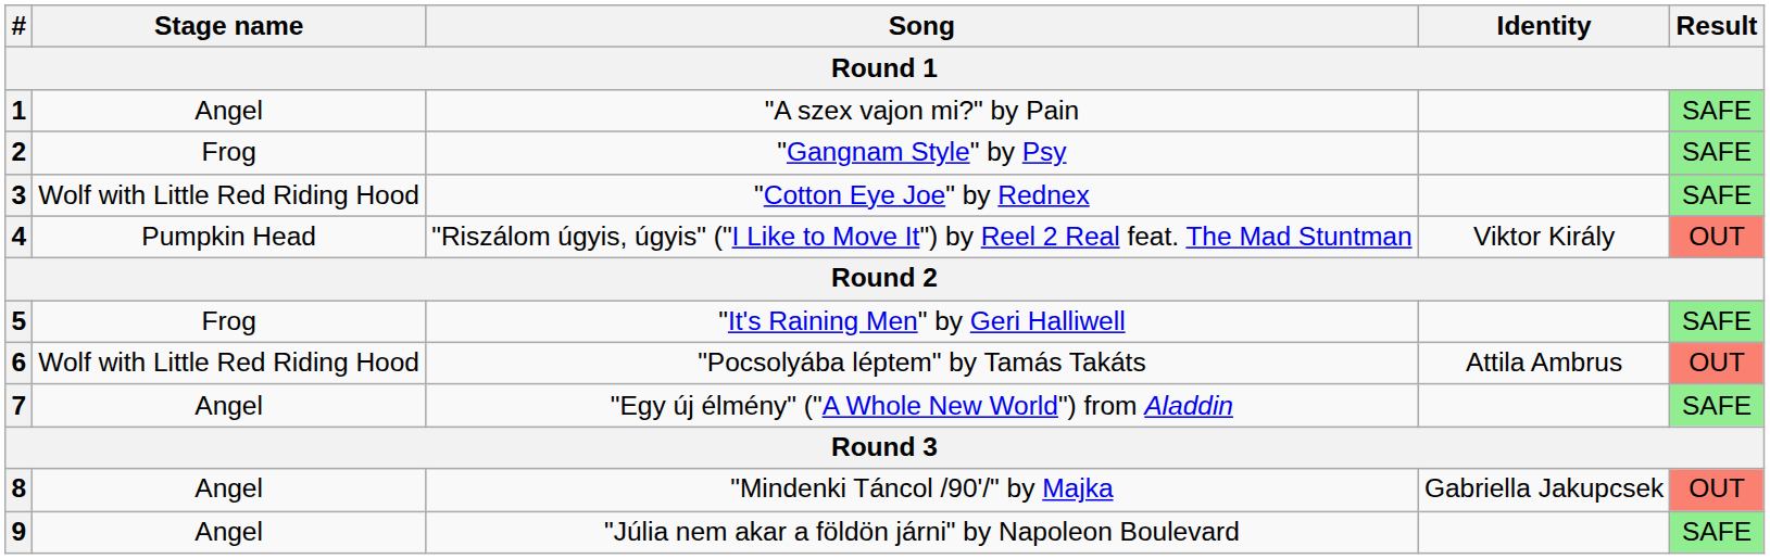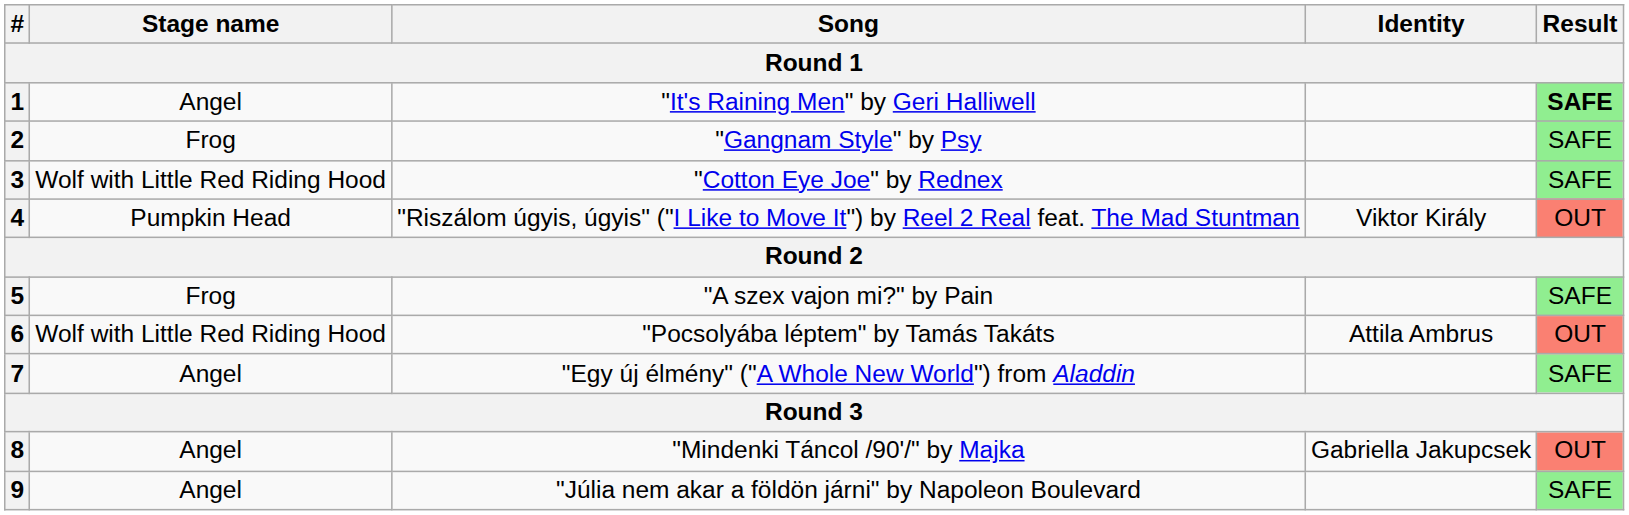 <table class="wikitable plainrowheaders" style="text-align: center;">
 <tr>
 <th>#</th>
 <th>Stage name</th>
 <th>Song</th>
 <th>Identity</th>
 <th>Result</th>
 </tr>
 <tr>
 <th colspan="5">Round 1</th>
 </tr>
 <tr>
 <th>1</th>
 <td>Angel</td>
-<td>"A szex vajon mi?" by Pain</td>
+<td>"<a href='#'>It's Raining Men</a>" by <a href='#'>Geri Halliwell</a></td>
 <td></td>
-<td bgcolor=lightgreen>SAFE</td>
+<td bgcolor=lightgreen><strong>SAFE</strong></td>
 </tr>
 <tr>
 <th>2</th>
 <td>Frog</td>
 <td>"<a href='#'>Gangnam Style</a>" by <a href='#'>Psy</a></td>
 <td></td>
 <td bgcolor=lightgreen>SAFE</td>
 </tr>
 <tr>
 <th>3</th>
 <td>Wolf with Little Red Riding Hood</td>
 <td>"<a href='#'>Cotton Eye Joe</a>" by <a href='#'>Rednex</a></td>
 <td></td>
 <td bgcolor=lightgreen>SAFE</td>
 </tr>
 <tr>
 <th>4</th>
 <td>Pumpkin Head</td>
 <td>"Riszálom úgyis, úgyis" ("<a href='#'>I Like to Move It</a>")  by <a href='#'>Reel 2 Real</a> feat. <a href='#'>The Mad Stuntman</a></td>
 <td>Viktor Király</td>
 <td bgcolor=salmon>OUT</td>
 </tr>
 <tr>
 <th colspan="5">Round 2</th>
 </tr>
 <tr>
 <th>5</th>
 <td>Frog</td>
-<td>"<a href='#'>It's Raining Men</a>" by <a href='#'>Geri Halliwell</a></td>
+<td>"A szex vajon mi?" by Pain</td>
 <td></td>
 <td bgcolor=lightgreen>SAFE</td>
 </tr>
 <tr>
 <th>6</th>
 <td>Wolf with Little Red Riding Hood</td>
 <td>"Pocsolyába léptem" by Tamás Takáts</td>
 <td>Attila Ambrus</td>
 <td bgcolor=salmon>OUT</td>
 </tr>
 <tr>
 <th>7</th>
 <td>Angel</td>
 <td>"Egy új élmény" ("<a href='#'>A Whole New World</a>") from <em><a href='#'>Aladdin</a></em></td>
 <td></td>
 <td bgcolor=lightgreen>SAFE</td>
 </tr>
 <tr>
 <th colspan="5">Round 3</th>
 </tr>
 <tr>
 <th>8</th>
 <td>Angel</td>
 <td>"Mindenki Táncol /90'/" by <a href='#'>Majka</a></td>
 <td>Gabriella Jakupcsek</td>
 <td bgcolor=salmon>OUT</td>
 </tr>
 <tr>
 <th>9</th>
 <td>Angel</td>
 <td>"Júlia nem akar a földön járni" by Napoleon Boulevard</td>
 <td></td>
 <td bgcolor=lightgreen>SAFE</td>
 </tr>
 </table>
